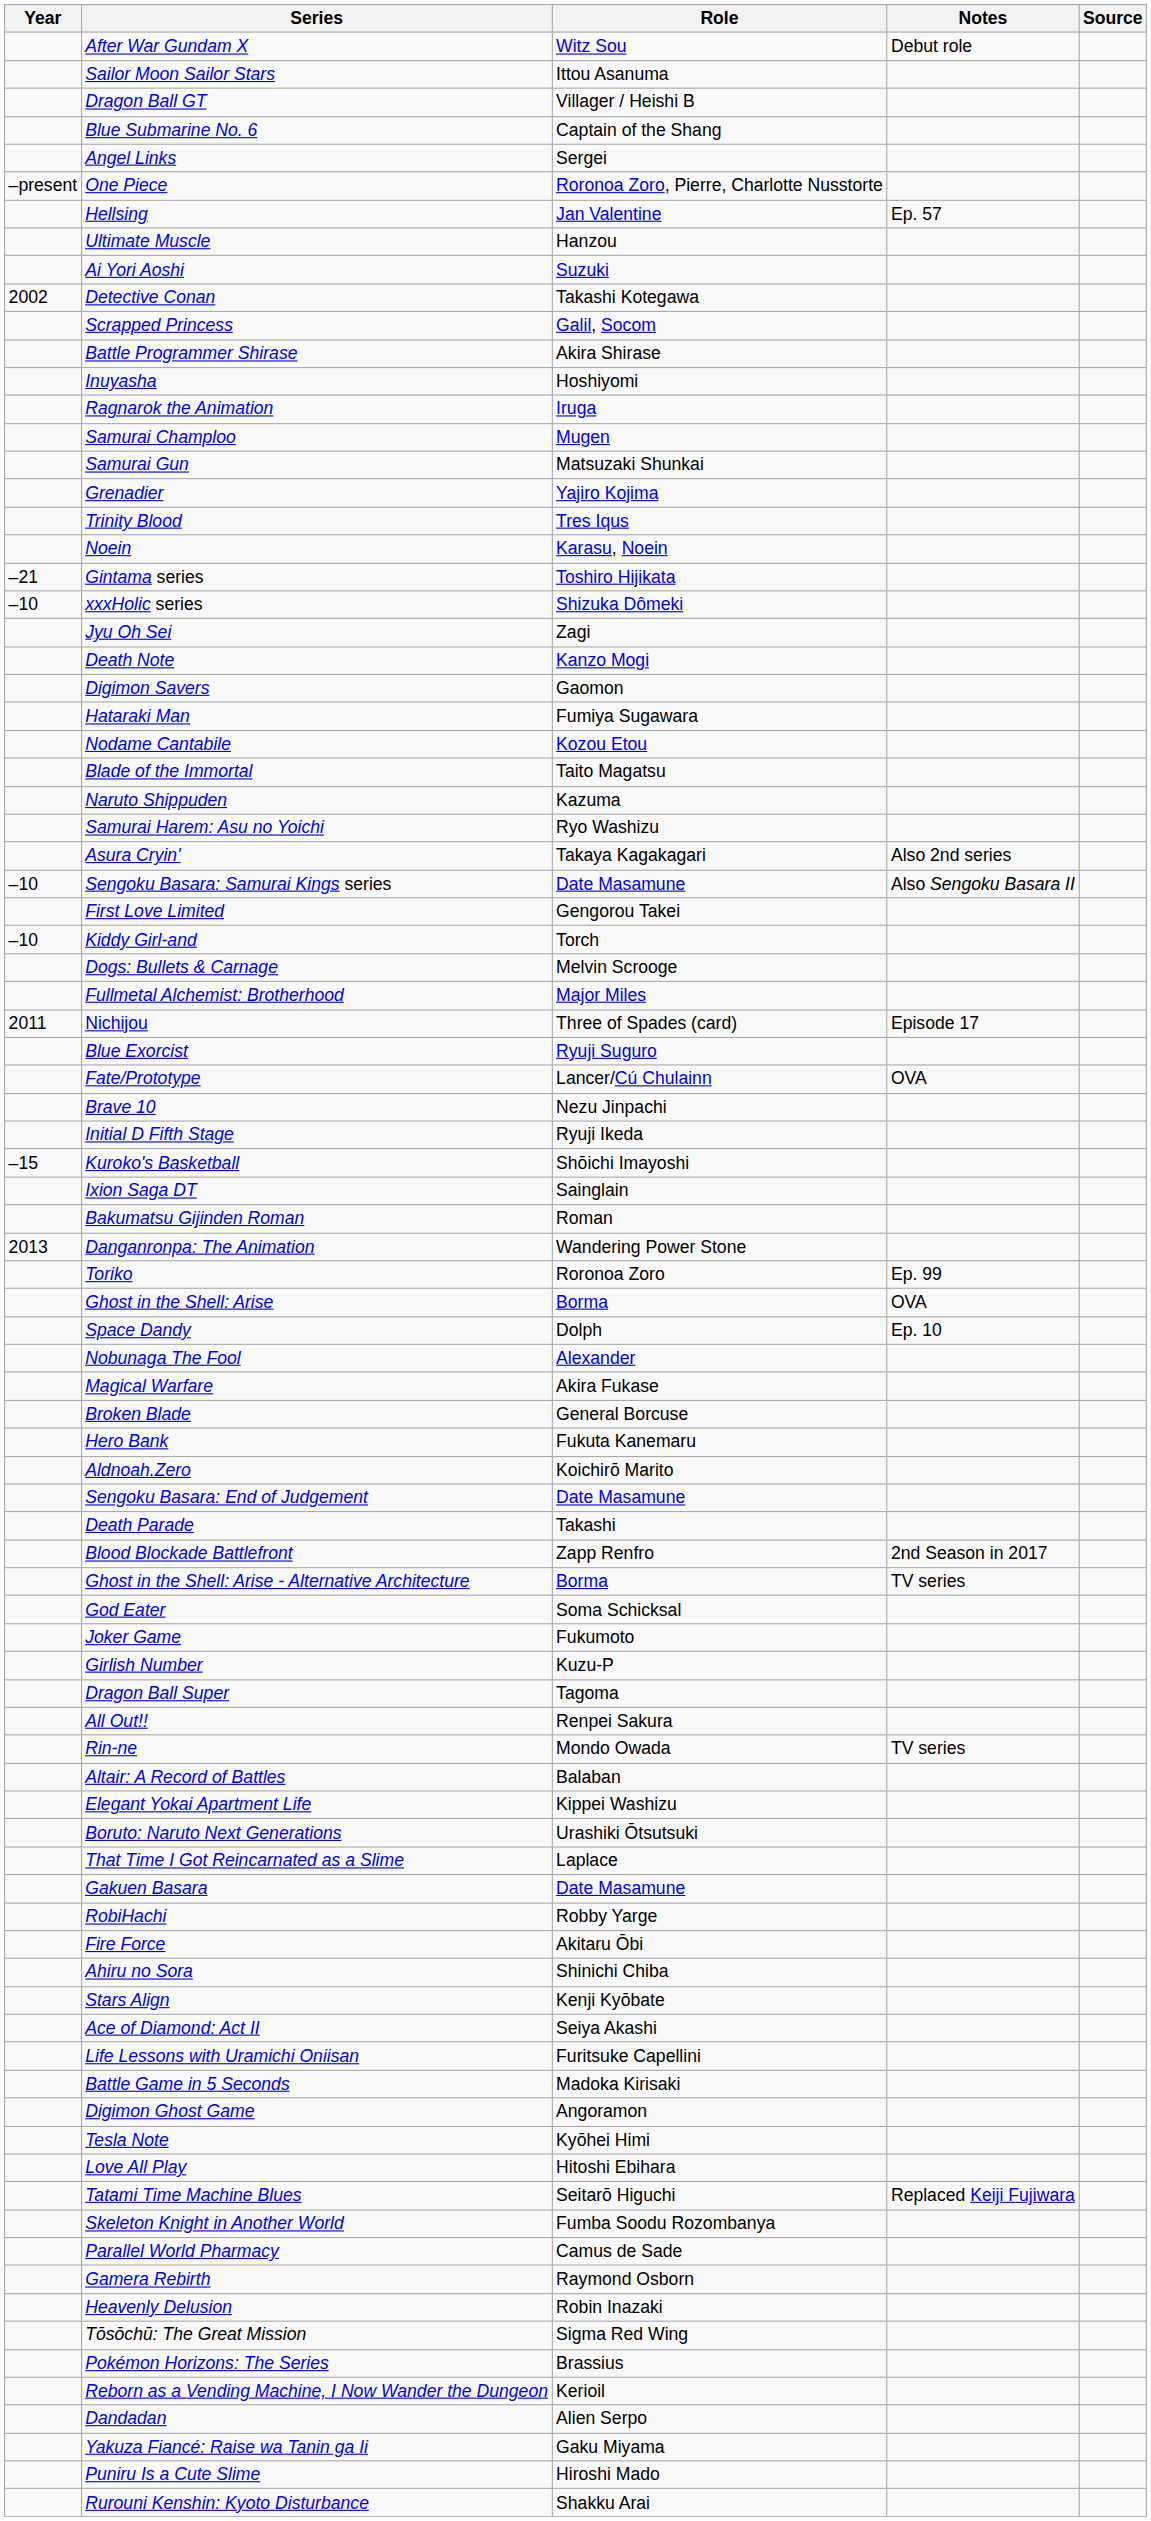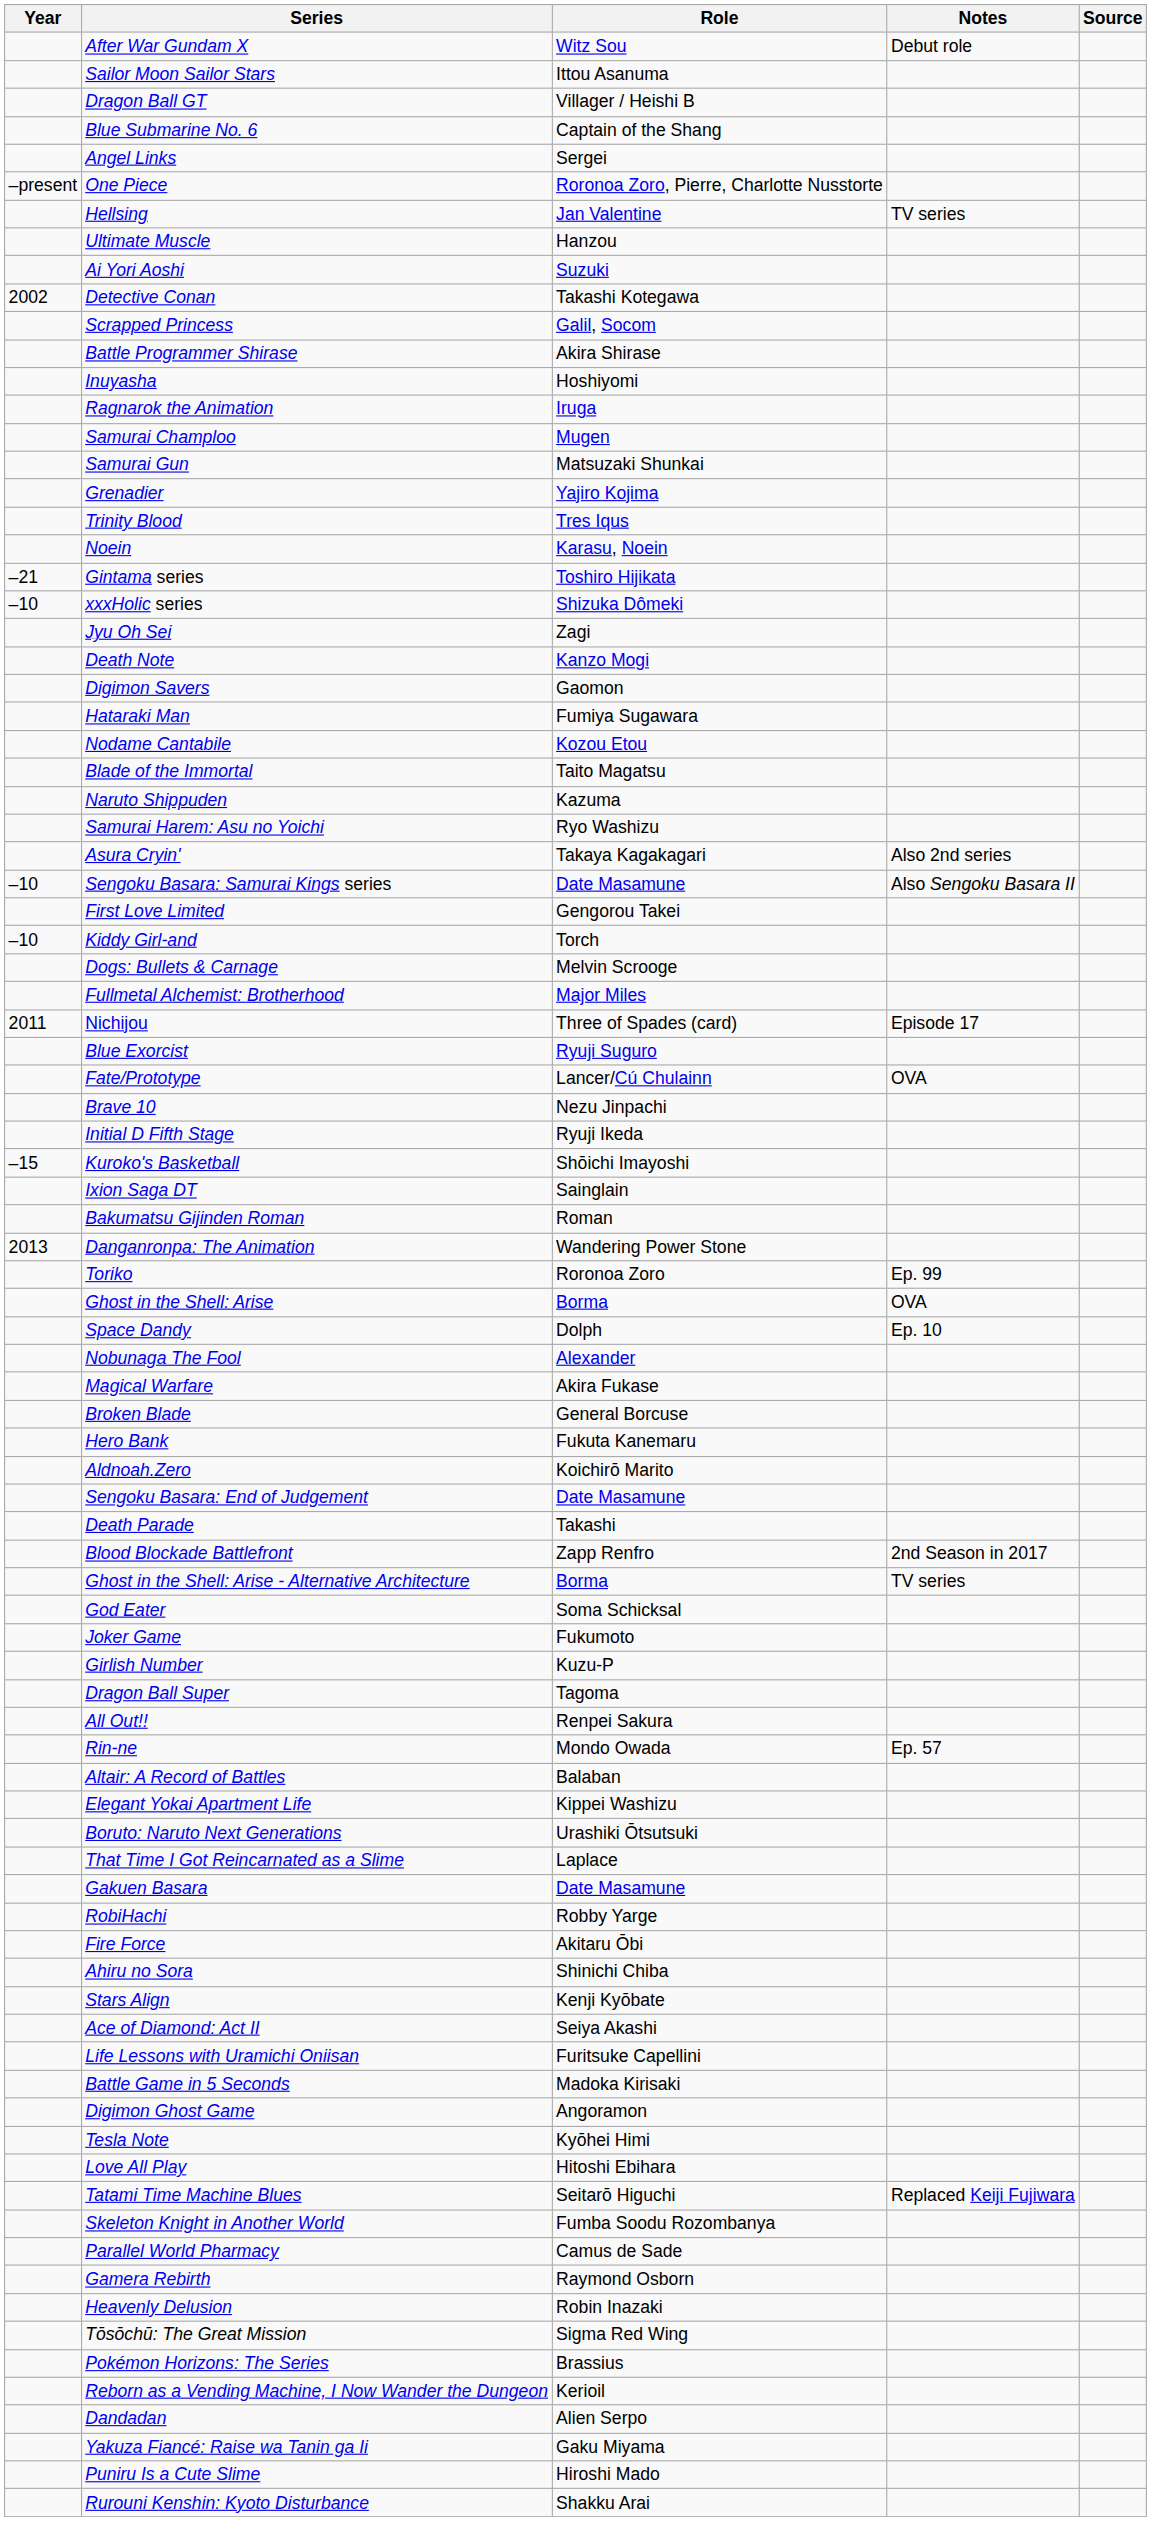 <table class="wikitable sortable plainrowheaders">
 <tr>
 <th>Year</th>
 <th>Series</th>
 <th>Role</th>
 <th class="unsortable">Notes</th>
 <th class="unsortable">Source</th>
 </tr>
 <tr>
 <td></td>
 <td><em><a href='#'>After War Gundam X</a></em></td>
 <td><a href='#'>Witz Sou</a></td>
 <td>Debut role</td>
 <td></td>
 </tr>
 <tr>
 <td></td>
 <td><em><a href='#'>Sailor Moon Sailor Stars</a></em></td>
 <td>Ittou Asanuma</td>
 <td></td>
 <td></td>
 </tr>
 <tr>
 <td></td>
 <td><em><a href='#'>Dragon Ball GT</a></em></td>
 <td>Villager / Heishi B</td>
 <td></td>
 <td></td>
 </tr>
 <tr>
 <td></td>
 <td><em><a href='#'>Blue Submarine No. 6</a></em></td>
 <td>Captain of the Shang</td>
 <td></td>
 <td></td>
 </tr>
 <tr>
 <td></td>
 <td><em><a href='#'>Angel Links</a></em></td>
 <td>Sergei</td>
 <td></td>
 <td></td>
 </tr>
 <tr>
 <td>–present</td>
 <td><em><a href='#'>One Piece</a></em></td>
 <td><a href='#'>Roronoa Zoro</a>, Pierre, Charlotte Nusstorte</td>
 <td></td>
 <td></td>
 </tr>
 <tr>
 <td></td>
 <td><em><a href='#'>Hellsing</a></em></td>
 <td><a href='#'>Jan Valentine</a></td>
-<td>Ep. 57</td>
+<td>TV series</td>
 <td></td>
 </tr>
 <tr>
 <td></td>
 <td><em><a href='#'>Ultimate Muscle</a></em></td>
 <td>Hanzou</td>
 <td></td>
 <td></td>
 </tr>
 <tr>
 <td></td>
 <td><em><a href='#'>Ai Yori Aoshi</a></em></td>
 <td><a href='#'>Suzuki</a></td>
 <td></td>
 <td></td>
 </tr>
 <tr>
 <td>2002</td>
 <td><em><a href='#'>Detective Conan</a></em></td>
 <td>Takashi Kotegawa</td>
 <td></td>
 <td></td>
 </tr>
 <tr>
 <td></td>
 <td><em><a href='#'>Scrapped Princess</a></em></td>
 <td><a href='#'>Galil</a>, <a href='#'>Socom</a></td>
 <td></td>
 <td></td>
 </tr>
 <tr>
 <td></td>
 <td><em><a href='#'>Battle Programmer Shirase</a></em></td>
 <td>Akira Shirase</td>
 <td></td>
 <td></td>
 </tr>
 <tr>
 <td></td>
 <td><em><a href='#'>Inuyasha</a></em></td>
 <td>Hoshiyomi</td>
 <td></td>
 <td></td>
 </tr>
 <tr>
 <td></td>
 <td><em><a href='#'>Ragnarok the Animation</a></em></td>
 <td><a href='#'>Iruga</a></td>
 <td></td>
 <td></td>
 </tr>
 <tr>
 <td></td>
 <td><em><a href='#'>Samurai Champloo</a></em></td>
 <td><a href='#'>Mugen</a></td>
 <td></td>
 <td></td>
 </tr>
 <tr>
 <td></td>
 <td><em><a href='#'>Samurai Gun</a></em></td>
 <td>Matsuzaki Shunkai</td>
 <td></td>
 <td></td>
 </tr>
 <tr>
 <td></td>
 <td><em><a href='#'>Grenadier</a></em></td>
 <td><a href='#'>Yajiro Kojima</a></td>
 <td></td>
 <td></td>
 </tr>
 <tr>
 <td></td>
 <td><em><a href='#'>Trinity Blood</a></em></td>
 <td><a href='#'>Tres Iqus</a></td>
 <td></td>
 <td></td>
 </tr>
 <tr>
 <td></td>
 <td><em><a href='#'>Noein</a></em></td>
 <td><a href='#'>Karasu</a>, <a href='#'>Noein</a></td>
 <td></td>
 <td></td>
 </tr>
 <tr>
 <td>–21</td>
 <td><em><a href='#'>Gintama</a></em> series</td>
 <td><a href='#'>Toshiro Hijikata</a></td>
 <td></td>
 <td></td>
 </tr>
 <tr>
 <td>–10</td>
 <td><em><a href='#'>xxxHolic</a></em> series</td>
 <td><a href='#'>Shizuka Dômeki</a> </td>
 <td></td>
 <td></td>
 </tr>
 <tr>
 <td></td>
 <td><em><a href='#'>Jyu Oh Sei</a></em></td>
 <td>Zagi</td>
 <td></td>
 <td></td>
 </tr>
 <tr>
 <td></td>
 <td><em><a href='#'>Death Note</a></em></td>
 <td><a href='#'>Kanzo Mogi</a></td>
 <td></td>
 <td></td>
 </tr>
 <tr>
 <td></td>
 <td><em><a href='#'>Digimon Savers</a></em></td>
 <td>Gaomon</td>
 <td></td>
 <td></td>
 </tr>
 <tr>
 <td></td>
 <td><em><a href='#'>Hataraki Man</a></em></td>
 <td>Fumiya Sugawara</td>
 <td></td>
 <td></td>
 </tr>
 <tr>
 <td></td>
 <td><em><a href='#'>Nodame Cantabile</a></em></td>
 <td><a href='#'>Kozou Etou</a></td>
 <td></td>
 <td></td>
 </tr>
 <tr>
 <td></td>
 <td><em><a href='#'>Blade of the Immortal</a></em></td>
 <td>Taito Magatsu</td>
 <td></td>
 <td></td>
 </tr>
 <tr>
 <td></td>
 <td><em><a href='#'>Naruto Shippuden</a></em></td>
 <td>Kazuma</td>
 <td></td>
 <td></td>
 </tr>
 <tr>
 <td></td>
 <td><em><a href='#'>Samurai Harem: Asu no Yoichi</a></em></td>
 <td>Ryo Washizu</td>
 <td></td>
 <td></td>
 </tr>
 <tr>
 <td></td>
 <td><em><a href='#'>Asura Cryin'</a></em></td>
 <td>Takaya Kagakagari</td>
 <td>Also 2nd series</td>
 <td></td>
 </tr>
 <tr>
 <td>–10</td>
 <td><em><a href='#'>Sengoku Basara: Samurai Kings</a></em> series</td>
 <td><a href='#'>Date Masamune</a></td>
 <td>Also <em>Sengoku Basara II</em></td>
 <td></td>
 </tr>
 <tr>
 <td></td>
 <td><em><a href='#'>First Love Limited</a></em></td>
 <td>Gengorou Takei</td>
 <td></td>
 <td></td>
 </tr>
 <tr>
 <td>–10</td>
 <td><em><a href='#'>Kiddy Girl-and</a></em></td>
 <td>Torch</td>
 <td></td>
 <td></td>
 </tr>
 <tr>
 <td></td>
 <td><em><a href='#'>Dogs: Bullets & Carnage</a></em></td>
 <td>Melvin Scrooge</td>
 <td></td>
 <td></td>
 </tr>
 <tr>
 <td></td>
 <td><em><a href='#'>Fullmetal Alchemist: Brotherhood</a></em></td>
 <td><a href='#'>Major Miles</a></td>
 <td></td>
 <td></td>
 </tr>
 <tr>
 <td>2011</td>
 <td><a href='#'>Nichijou</a></td>
 <td>Three of Spades (card)</td>
 <td>Episode 17</td>
 <td></td>
 </tr>
 <tr>
 <td></td>
 <td><em><a href='#'>Blue Exorcist</a></em></td>
 <td><a href='#'>Ryuji Suguro</a></td>
 <td></td>
 <td></td>
 </tr>
 <tr>
 <td></td>
 <td><em><a href='#'>Fate/Prototype</a></em></td>
 <td>Lancer/<a href='#'>Cú Chulainn</a></td>
 <td>OVA</td>
 <td></td>
 </tr>
 <tr>
 <td></td>
 <td><em><a href='#'>Brave 10</a></em></td>
 <td>Nezu Jinpachi</td>
 <td></td>
 <td></td>
 </tr>
 <tr>
 <td></td>
 <td><em><a href='#'>Initial D Fifth Stage</a></em></td>
 <td>Ryuji Ikeda</td>
 <td></td>
 <td></td>
 </tr>
 <tr>
 <td>–15</td>
 <td><em><a href='#'>Kuroko's Basketball</a></em></td>
 <td>Shōichi Imayoshi</td>
 <td></td>
 <td></td>
 </tr>
 <tr>
 <td></td>
 <td><em><a href='#'>Ixion Saga DT</a></em></td>
 <td>Sainglain</td>
 <td></td>
 <td></td>
 </tr>
 <tr>
 <td></td>
 <td><em><a href='#'>Bakumatsu Gijinden Roman</a></em></td>
 <td>Roman</td>
 <td></td>
 <td></td>
 </tr>
 <tr>
 <td>2013</td>
 <td><em><a href='#'>Danganronpa: The Animation</a></em></td>
 <td>Wandering Power Stone</td>
 <td></td>
 <td></td>
 </tr>
 <tr>
 <td></td>
 <td><em><a href='#'>Toriko</a></em></td>
 <td>Roronoa Zoro</td>
 <td>Ep. 99</td>
 <td></td>
 </tr>
 <tr>
 <td></td>
 <td><em><a href='#'>Ghost in the Shell: Arise</a></em></td>
 <td><a href='#'>Borma</a></td>
 <td>OVA</td>
 <td></td>
 </tr>
 <tr>
 <td></td>
 <td><em><a href='#'>Space Dandy</a></em></td>
 <td>Dolph</td>
 <td>Ep. 10</td>
 <td></td>
 </tr>
 <tr>
 <td></td>
 <td><em><a href='#'>Nobunaga The Fool</a></em></td>
 <td><a href='#'>Alexander</a></td>
 <td></td>
 <td></td>
 </tr>
 <tr>
 <td></td>
 <td><em><a href='#'>Magical Warfare</a></em></td>
 <td>Akira Fukase</td>
 <td></td>
 <td></td>
 </tr>
 <tr>
 <td></td>
 <td><em><a href='#'>Broken Blade</a></em></td>
 <td>General Borcuse</td>
 <td></td>
 <td></td>
 </tr>
 <tr>
 <td></td>
 <td><em><a href='#'>Hero Bank</a></em></td>
 <td>Fukuta Kanemaru</td>
 <td></td>
 <td></td>
 </tr>
 <tr>
 <td></td>
 <td><em><a href='#'>Aldnoah.Zero</a></em></td>
 <td>Koichirō Marito</td>
 <td></td>
 <td></td>
 </tr>
 <tr>
 <td></td>
 <td><em><a href='#'>Sengoku Basara: End of Judgement</a></em></td>
 <td><a href='#'>Date Masamune</a></td>
 <td></td>
 <td></td>
 </tr>
 <tr>
 <td></td>
 <td><em><a href='#'>Death Parade</a></em></td>
 <td>Takashi</td>
 <td></td>
 <td></td>
 </tr>
 <tr>
 <td></td>
 <td><em><a href='#'>Blood Blockade Battlefront</a></em></td>
 <td>Zapp Renfro</td>
 <td>2nd Season in 2017</td>
 <td></td>
 </tr>
 <tr>
 <td></td>
 <td><em><a href='#'>Ghost in the Shell: Arise - Alternative Architecture</a></em></td>
 <td><a href='#'>Borma</a></td>
 <td>TV series</td>
 <td></td>
 </tr>
 <tr>
 <td></td>
 <td><em><a href='#'>God Eater</a></em></td>
 <td>Soma Schicksal</td>
 <td></td>
 <td></td>
 </tr>
 <tr>
 <td></td>
 <td><em><a href='#'>Joker Game</a></em></td>
 <td>Fukumoto</td>
 <td></td>
 <td></td>
 </tr>
 <tr>
 <td></td>
 <td><em><a href='#'>Girlish Number</a></em></td>
 <td>Kuzu-P</td>
 <td></td>
 <td></td>
 </tr>
 <tr>
 <td></td>
 <td><em><a href='#'>Dragon Ball Super</a></em></td>
 <td>Tagoma</td>
 <td></td>
 <td></td>
 </tr>
 <tr>
 <td></td>
 <td><em><a href='#'>All Out!!</a></em></td>
 <td>Renpei Sakura</td>
 <td></td>
 <td></td>
 </tr>
 <tr>
 <td></td>
 <td><em><a href='#'>Rin-ne</a></em></td>
 <td>Mondo Owada</td>
-<td>TV series</td>
+<td>Ep. 57</td>
 <td></td>
 </tr>
 <tr>
 <td></td>
 <td><em><a href='#'>Altair: A Record of Battles</a></em></td>
 <td>Balaban</td>
 <td></td>
 <td></td>
 </tr>
 <tr>
 <td></td>
 <td><em><a href='#'>Elegant Yokai Apartment Life</a></em></td>
 <td>Kippei Washizu</td>
 <td></td>
 <td></td>
 </tr>
 <tr>
 <td></td>
 <td><em><a href='#'>Boruto: Naruto Next Generations</a></em></td>
 <td>Urashiki Ōtsutsuki</td>
 <td></td>
 <td></td>
 </tr>
 <tr>
 <td></td>
 <td><em><a href='#'>That Time I Got Reincarnated as a Slime</a></em></td>
 <td>Laplace</td>
 <td></td>
 <td></td>
 </tr>
 <tr>
 <td></td>
 <td><em><a href='#'>Gakuen Basara</a></em></td>
 <td><a href='#'>Date Masamune</a></td>
 <td></td>
 <td></td>
 </tr>
 <tr>
 <td></td>
 <td><em><a href='#'>RobiHachi</a></em></td>
 <td>Robby Yarge</td>
 <td></td>
 <td></td>
 </tr>
 <tr>
 <td></td>
 <td><em><a href='#'>Fire Force</a></em></td>
 <td>Akitaru Ōbi</td>
 <td></td>
 <td></td>
 </tr>
 <tr>
 <td></td>
 <td><em><a href='#'>Ahiru no Sora</a></em></td>
 <td>Shinichi Chiba</td>
 <td></td>
 <td></td>
 </tr>
 <tr>
 <td></td>
 <td><em><a href='#'>Stars Align</a></em></td>
 <td>Kenji Kyōbate</td>
 <td></td>
 <td></td>
 </tr>
 <tr>
 <td></td>
 <td><em><a href='#'>Ace of Diamond: Act II</a></em></td>
 <td>Seiya Akashi</td>
 <td></td>
 <td></td>
 </tr>
 <tr>
 <td></td>
 <td><em><a href='#'>Life Lessons with Uramichi Oniisan</a></em></td>
 <td>Furitsuke Capellini</td>
 <td></td>
 <td></td>
 </tr>
 <tr>
 <td></td>
 <td><em><a href='#'>Battle Game in 5 Seconds</a></em></td>
 <td>Madoka Kirisaki</td>
 <td></td>
 <td></td>
 </tr>
 <tr>
 <td></td>
 <td><em><a href='#'>Digimon Ghost Game</a></em></td>
 <td>Angoramon</td>
 <td></td>
 <td></td>
 </tr>
 <tr>
 <td></td>
 <td><em><a href='#'>Tesla Note</a></em></td>
 <td>Kyōhei Himi</td>
 <td></td>
 <td></td>
 </tr>
 <tr>
 <td></td>
 <td><em><a href='#'>Love All Play</a></em></td>
 <td>Hitoshi Ebihara</td>
 <td></td>
 <td></td>
 </tr>
 <tr>
 <td></td>
 <td><em><a href='#'>Tatami Time Machine Blues</a></em></td>
 <td>Seitarō Higuchi</td>
 <td>Replaced <a href='#'>Keiji Fujiwara</a></td>
 <td></td>
 </tr>
 <tr>
 <td></td>
 <td><em><a href='#'>Skeleton Knight in Another World</a></em></td>
 <td>Fumba Soodu Rozombanya</td>
 <td></td>
 <td></td>
 </tr>
 <tr>
 <td></td>
 <td><em><a href='#'>Parallel World Pharmacy</a></em></td>
 <td>Camus de Sade</td>
 <td></td>
 <td></td>
 </tr>
 <tr>
 <td></td>
 <td><em><a href='#'>Gamera Rebirth</a></em></td>
 <td>Raymond Osborn</td>
 <td></td>
 <td></td>
 </tr>
 <tr>
 <td></td>
 <td><em><a href='#'>Heavenly Delusion</a></em></td>
 <td>Robin Inazaki</td>
 <td></td>
 <td></td>
 </tr>
 <tr>
 <td></td>
 <td><em>Tōsōchū: The Great Mission</em></td>
 <td>Sigma Red Wing</td>
 <td></td>
 <td></td>
 </tr>
 <tr>
 <td></td>
 <td><em><a href='#'>Pokémon Horizons: The Series</a></em></td>
 <td>Brassius</td>
 <td></td>
 <td></td>
 </tr>
 <tr>
 <td></td>
 <td><em><a href='#'>Reborn as a Vending Machine, I Now Wander the Dungeon</a></em></td>
 <td>Kerioil</td>
 <td></td>
 <td></td>
 </tr>
 <tr>
 <td></td>
 <td><em><a href='#'>Dandadan</a></em></td>
 <td>Alien Serpo</td>
 <td></td>
 <td></td>
 </tr>
 <tr>
 <td></td>
 <td><em><a href='#'>Yakuza Fiancé: Raise wa Tanin ga Ii</a></em></td>
 <td>Gaku Miyama</td>
 <td></td>
 <td></td>
 </tr>
 <tr>
 <td></td>
 <td><em><a href='#'>Puniru Is a Cute Slime</a></em></td>
 <td>Hiroshi Mado</td>
 <td></td>
 <td></td>
 </tr>
 <tr>
 <td></td>
 <td><em><a href='#'>Rurouni Kenshin: Kyoto Disturbance</a></em></td>
 <td>Shakku Arai</td>
 <td></td>
 <td></td>
 </tr>
 <tr>
 </tr>
 </table>
